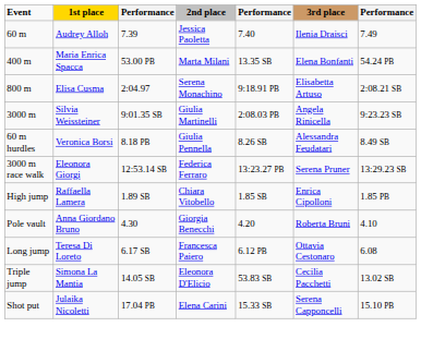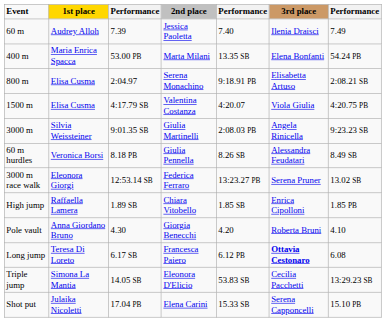 <table class="wikitable" width=70% style="font-size:90%; text-align:left;">
 <tr>
 <td><strong>Event</strong></td>
 <th style="background-color:gold;"> <strong>1st place</strong></th>
 <th>Performance</th>
 <th style="background-color:silver;"> <strong>2nd place</strong></th>
 <th>Performance</th>
 <th style="background-color:#CC9966;"> <strong>3rd place</strong></th>
 <th>Performance</th>
 </tr>
 <tr>
 <td>60 m</td>
 <td><a href='#'>Audrey Alloh</a></td>
 <td>7.39</td>
 <td><a href='#'>Jessica Paoletta</a></td>
 <td>7.40</td>
 <td><a href='#'>Ilenia Draisci</a></td>
 <td>7.49</td>
 </tr>
 <tr>
 <td>400 m</td>
 <td><a href='#'>Maria Enrica Spacca</a></td>
 <td>53.00 <small> PB</small></td>
 <td><a href='#'>Marta Milani</a></td>
 <td>13.35 <small> SB</small></td>
 <td><a href='#'>Elena Bonfanti</a></td>
 <td>54.24 <small> PB</small></td>
 </tr>
 <tr>
 <td>800 m</td>
 <td><a href='#'>Elisa Cusma</a></td>
 <td>2:04.97</td>
 <td><a href='#'>Serena Monachino</a></td>
 <td>9:18.91 <small> PB</small></td>
 <td><a href='#'>Elisabetta Artuso</a></td>
 <td>2:08.21 <small> SB</small></td>
 </tr>
 <tr>
+<td>1500 m</td>
+<td><a href='#'>Elisa Cusma</a></td>
+<td>4:17.79 <small> SB</small></td>
+<td><a href='#'>Valentina Costanza</a></td>
+<td>4:20.07</td>
+<td><a href='#'>Viola Giulia</a></td>
+<td>4:20.75 <small> PB</small></td>
+</tr>
+<tr>
 <td>3000 m</td>
 <td><a href='#'>Silvia Weissteiner</a></td>
 <td>9:01.35 <small> SB</small></td>
 <td><a href='#'>Giulia Martinelli</a></td>
 <td>2:08.03 <small> PB</small></td>
 <td><a href='#'>Angela Rinicella</a></td>
 <td>9:23.23 <small> SB</small></td>
 </tr>
 <tr>
 <td>60 m hurdles</td>
 <td><a href='#'>Veronica Borsi</a></td>
 <td>8.18 <small> PB</small></td>
 <td><a href='#'>Giulia Pennella</a></td>
 <td>8.26 <small> SB</small></td>
 <td><a href='#'>Alessandra Feudatari</a></td>
 <td>8.49 <small> SB</small></td>
 </tr>
 <tr>
 <td>3000 m race walk</td>
 <td><a href='#'>Eleonora Giorgi</a></td>
 <td>12:53.14 <small> SB</small></td>
 <td><a href='#'>Federica Ferraro</a></td>
 <td>13:23.27 <small> PB</small></td>
 <td><a href='#'>Serena Pruner</a></td>
-<td>13:29.23 <small> SB</small></td>
+<td>13.02 <small> SB</small></td>
 </tr>
 <tr>
 <td>High jump</td>
 <td><a href='#'>Raffaella Lamera</a></td>
 <td>1.89 <small> SB</small></td>
 <td><a href='#'>Chiara Vitobello</a></td>
 <td>1.85 <small> SB</small></td>
 <td><a href='#'>Enrica Cipolloni</a></td>
 <td>1.85 <small> PB</small></td>
 </tr>
 <tr>
 <td>Pole vault</td>
 <td><a href='#'>Anna Giordano Bruno</a></td>
 <td>4.30</td>
 <td><a href='#'>Giorgia Benecchi</a></td>
 <td>4.20</td>
 <td><a href='#'>Roberta Bruni</a></td>
 <td>4.10</td>
 </tr>
 <tr>
 <td>Long jump</td>
 <td><a href='#'>Teresa Di Loreto</a></td>
 <td>6.17 <small> SB</small></td>
 <td><a href='#'>Francesca Paiero</a></td>
 <td>6.12 <small> PB</small></td>
-<td><a href='#'>Ottavia Cestonaro</a></td>
+<td><strong><a href='#'>Ottavia Cestonaro</a></strong></td>
 <td>6.08</td>
 </tr>
 <tr>
 <td>Triple jump</td>
 <td><a href='#'>Simona La Mantia</a></td>
 <td>14.05 <small> SB</small></td>
 <td><a href='#'>Eleonora D'Elicio</a></td>
 <td>53.83 <small> SB</small></td>
 <td><a href='#'>Cecilia Pacchetti</a></td>
-<td>13.02 <small> SB</small></td>
+<td>13:29.23 <small> SB</small></td>
 </tr>
 <tr>
 <td>Shot put</td>
 <td><a href='#'>Julaika Nicoletti</a></td>
 <td>17.04 <small> PB</small></td>
 <td><a href='#'>Elena Carini</a></td>
 <td>15.33 <small> SB</small></td>
 <td><a href='#'>Serena Capponcelli</a></td>
 <td>15.10 <small> PB</small></td>
 </tr>
 </table>
